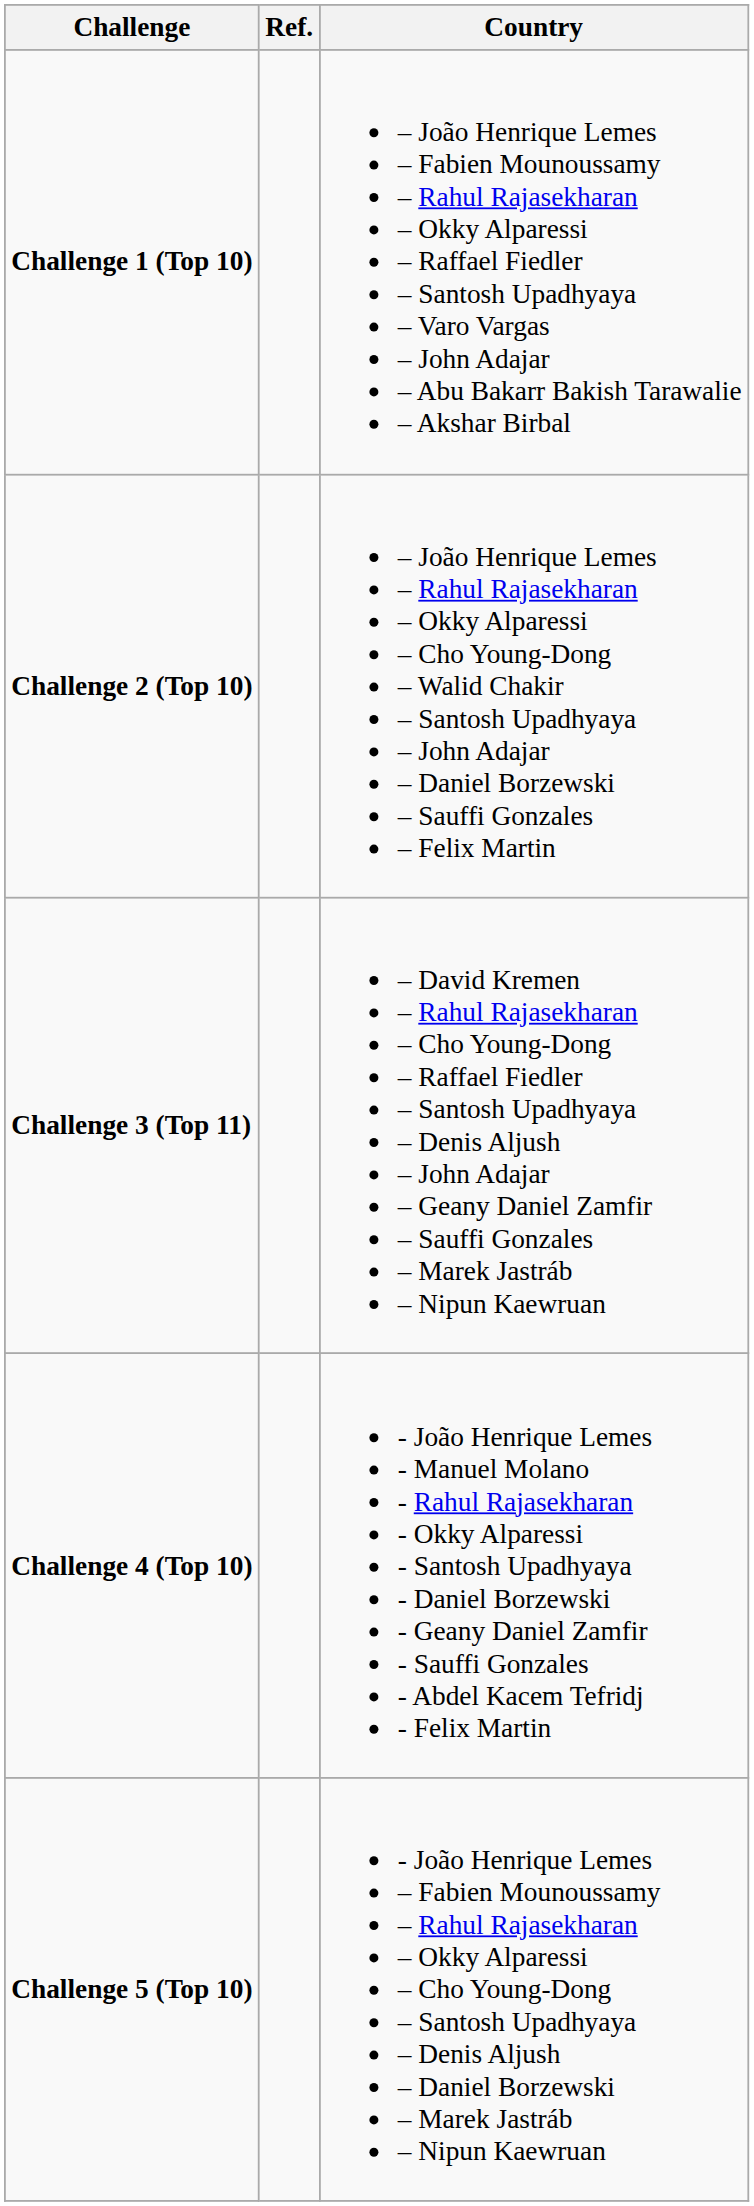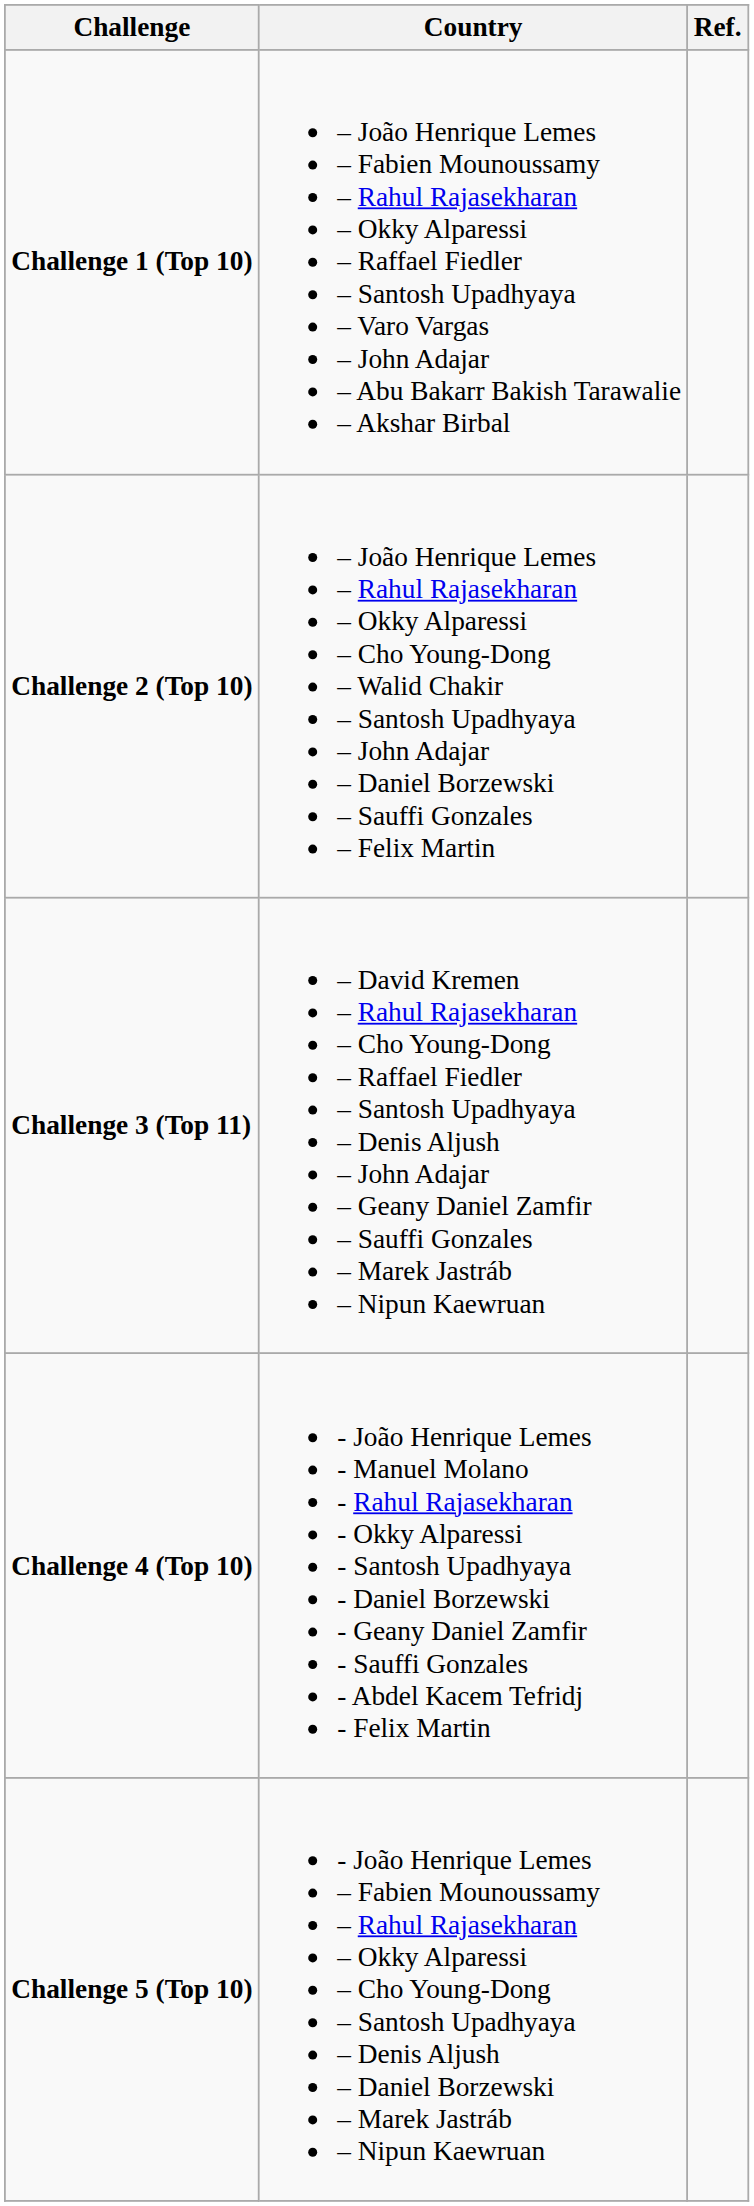 <table class="wikitable sortable" style="font-size: 95%;">
 <tr>
 <th>Challenge</th>
+<th>Country</th>
 <th>Ref.</th>
-<th>Country</th>
 </tr>
 <tr>
 <td><strong>Challenge 1 (Top 10)</strong></td>
+<td><br><ul><li><strong></strong> – João Henrique Lemes</li><li><strong></strong> – Fabien Mounoussamy</li><li><strong></strong> – <a href='#'>Rahul Rajasekharan</a></li><li><strong></strong> – Okky Alparessi</li><li><strong></strong> – Raffael Fiedler</li><li><strong></strong> – Santosh Upadhyaya</li><li><strong></strong> – Varo Vargas</li><li><strong></strong> – John Adajar</li><li><strong></strong> – Abu Bakarr Bakish Tarawalie</li><li><strong></strong> – Akshar Birbal</li></ul></td>
 <td></td>
-<td><br><ul><li><strong></strong> – João Henrique Lemes</li><li><strong></strong> – Fabien Mounoussamy</li><li><strong></strong> – <a href='#'>Rahul Rajasekharan</a></li><li><strong></strong> – Okky Alparessi</li><li><strong></strong> – Raffael Fiedler</li><li><strong></strong> – Santosh Upadhyaya</li><li><strong></strong> – Varo Vargas</li><li><strong></strong> – John Adajar</li><li><strong></strong> – Abu Bakarr Bakish Tarawalie</li><li><strong></strong> – Akshar Birbal</li></ul></td>
 </tr>
 <tr>
 <td><strong>Challenge 2 (Top 10)</strong></td>
+<td><br><ul><li><strong></strong> – João Henrique Lemes</li><li><strong></strong> – <a href='#'>Rahul Rajasekharan</a></li><li><strong></strong> – Okky Alparessi</li><li><strong></strong> – Cho Young-Dong</li><li><strong></strong> – Walid Chakir</li><li><strong></strong> – Santosh Upadhyaya</li><li><strong></strong> – John Adajar</li><li><strong></strong> – Daniel Borzewski</li><li><strong></strong> – Sauffi Gonzales</li><li><strong></strong> – Felix Martin</li></ul></td>
 <td></td>
-<td><br><ul><li><strong></strong> – João Henrique Lemes</li><li><strong></strong> – <a href='#'>Rahul Rajasekharan</a></li><li><strong></strong> – Okky Alparessi</li><li><strong></strong> – Cho Young-Dong</li><li><strong></strong> – Walid Chakir</li><li><strong></strong> – Santosh Upadhyaya</li><li><strong></strong> – John Adajar</li><li><strong></strong> – Daniel Borzewski</li><li><strong></strong> – Sauffi Gonzales</li><li><strong></strong> – Felix Martin</li></ul></td>
 </tr>
 <tr>
 <td><strong>Challenge 3 (Top 11)</strong></td>
+<td><br><ul><li><strong></strong> – David Kremen</li><li><strong></strong> – <a href='#'>Rahul Rajasekharan</a></li><li><strong></strong> – Cho Young-Dong</li><li><strong></strong> – Raffael Fiedler</li><li><strong></strong> – Santosh Upadhyaya</li><li><strong></strong> – Denis Aljush</li><li><strong></strong> – John Adajar</li><li><strong></strong> – Geany Daniel Zamfir</li><li><strong></strong> – Sauffi Gonzales</li><li><strong></strong> – Marek Jastráb</li><li><strong></strong> – Nipun Kaewruan</li></ul></td>
 <td></td>
-<td><br><ul><li><strong></strong> – David Kremen</li><li><strong></strong> – <a href='#'>Rahul Rajasekharan</a></li><li><strong></strong> – Cho Young-Dong</li><li><strong></strong> – Raffael Fiedler</li><li><strong></strong> – Santosh Upadhyaya</li><li><strong></strong> – Denis Aljush</li><li><strong></strong> – John Adajar</li><li><strong></strong> – Geany Daniel Zamfir</li><li><strong></strong> – Sauffi Gonzales</li><li><strong></strong> – Marek Jastráb</li><li><strong></strong> – Nipun Kaewruan</li></ul></td>
 </tr>
 <tr>
 <td><strong>Challenge 4 (Top 10)</strong></td>
+<td><br><ul><li><strong></strong> - João Henrique Lemes</li><li><strong></strong> - Manuel Molano</li><li><strong></strong> - <a href='#'>Rahul Rajasekharan</a></li><li><strong></strong> - Okky Alparessi</li><li><strong></strong> - Santosh Upadhyaya</li><li><strong></strong> - Daniel Borzewski</li><li><strong></strong> - Geany Daniel Zamfir</li><li><strong></strong> - Sauffi Gonzales</li><li><strong></strong> - Abdel Kacem Tefridj</li><li><strong></strong> - Felix Martin</li></ul></td>
 <td></td>
-<td><br><ul><li><strong></strong> - João Henrique Lemes</li><li><strong></strong> - Manuel Molano</li><li><strong></strong> - <a href='#'>Rahul Rajasekharan</a></li><li><strong></strong> - Okky Alparessi</li><li><strong></strong> - Santosh Upadhyaya</li><li><strong></strong> - Daniel Borzewski</li><li><strong></strong> - Geany Daniel Zamfir</li><li><strong></strong> - Sauffi Gonzales</li><li><strong></strong> - Abdel Kacem Tefridj</li><li><strong></strong> - Felix Martin</li></ul></td>
 </tr>
 <tr>
 <td><strong>Challenge 5 (Top 10)</strong></td>
+<td><br><ul><li><strong></strong> - João Henrique Lemes</li><li><strong></strong> – Fabien Mounoussamy</li><li><strong></strong> – <a href='#'>Rahul Rajasekharan</a></li><li><strong></strong> – Okky Alparessi</li><li><strong></strong> – Cho Young-Dong</li><li><strong></strong> – Santosh Upadhyaya</li><li><strong></strong> – Denis Aljush</li><li><strong></strong> – Daniel Borzewski</li><li><strong></strong> – Marek Jastráb</li><li><strong></strong> – Nipun Kaewruan</li></ul></td>
 <td></td>
-<td><br><ul><li><strong></strong> - João Henrique Lemes</li><li><strong></strong> – Fabien Mounoussamy</li><li><strong></strong> – <a href='#'>Rahul Rajasekharan</a></li><li><strong></strong> – Okky Alparessi</li><li><strong></strong> – Cho Young-Dong</li><li><strong></strong> – Santosh Upadhyaya</li><li><strong></strong> – Denis Aljush</li><li><strong></strong> – Daniel Borzewski</li><li><strong></strong> – Marek Jastráb</li><li><strong></strong> – Nipun Kaewruan</li></ul></td>
 </tr>
 </table>
